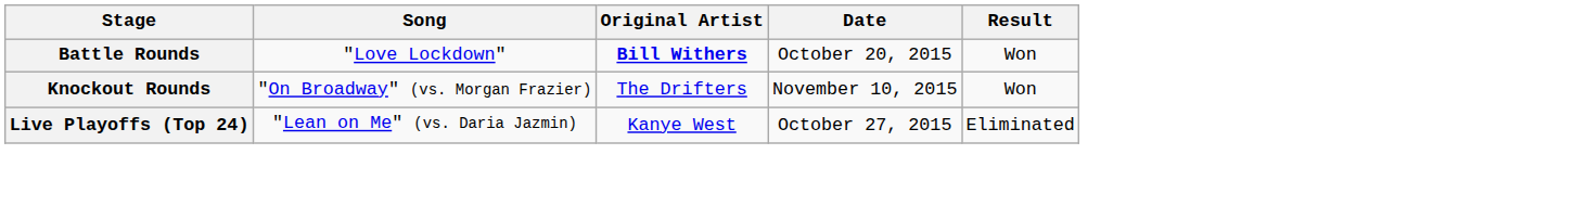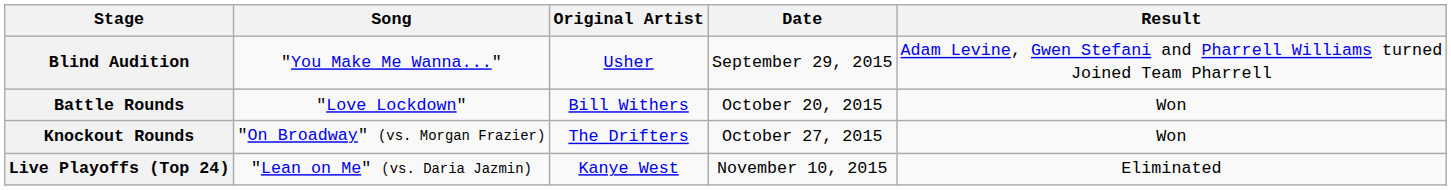 <table class="wikitable" style="text-align:center; font-size:90%; line-height:16px;">
 <tr>
 <th scope="col">Stage</th>
 <th scope="col">Song</th>
 <th scope="col">Original Artist</th>
 <th scope="col">Date</th>
 <th scope="col">Result</th>
 </tr>
 <tr>
+<th scope="row">Blind Audition</th>
+<td>"<a href='#'>You Make Me Wanna...</a>"</td>
+<td><a href='#'>Usher</a></td>
+<td>September 29, 2015</td>
+<td><a href='#'>Adam Levine</a>, <a href='#'>Gwen Stefani</a> and <a href='#'>Pharrell Williams</a> turned<br>Joined Team Pharrell</td>
+</tr>
+<tr>
 <th scope="row">Battle Rounds</th>
 <td>"<a href='#'>Love Lockdown</a>"</td>
-<td><strong><a href='#'>Bill Withers</a></strong></td>
+<td><a href='#'>Bill Withers</a></td>
 <td>October 20, 2015</td>
 <td>Won</td>
 </tr>
 <tr>
 <th scope="row">Knockout Rounds</th>
 <td>"<a href='#'>On Broadway</a>"  <small>(vs. Morgan Frazier)</small></td>
 <td><a href='#'>The Drifters</a></td>
-<td>November 10, 2015</td>
+<td>October 27, 2015</td>
 <td>Won</td>
 </tr>
 <tr>
 <th scope="row">Live Playoffs (Top 24)</th>
 <td>"<a href='#'>Lean on Me</a>" <small>(vs. Daria Jazmin)</small></td>
 <td><a href='#'>Kanye West</a></td>
-<td>October 27, 2015</td>
+<td>November 10, 2015</td>
 <td>Eliminated</td>
 </tr>
 </table>
